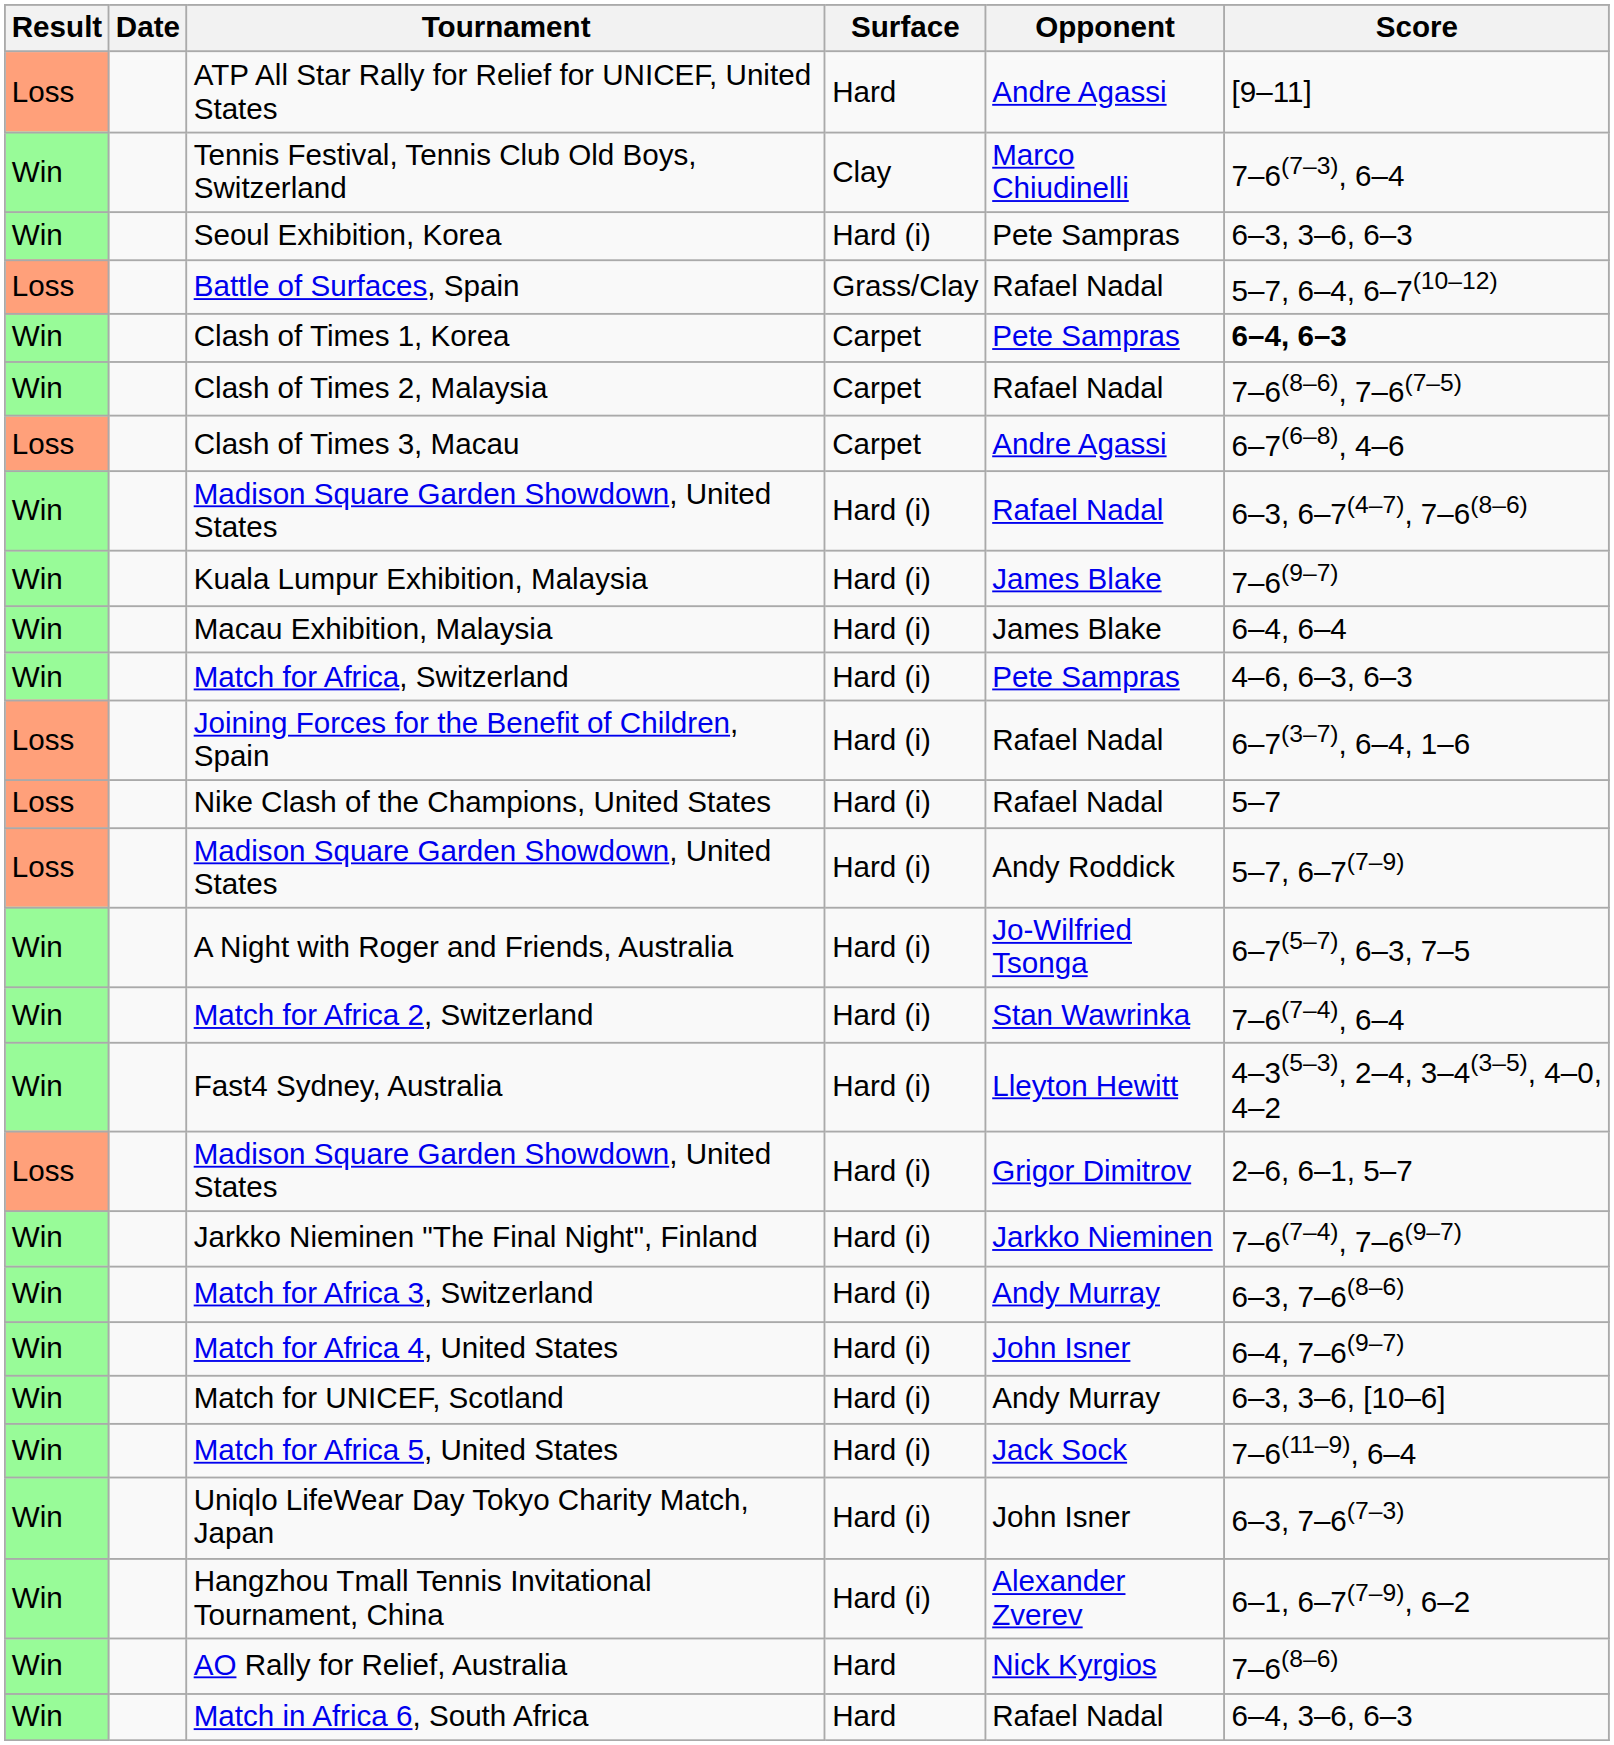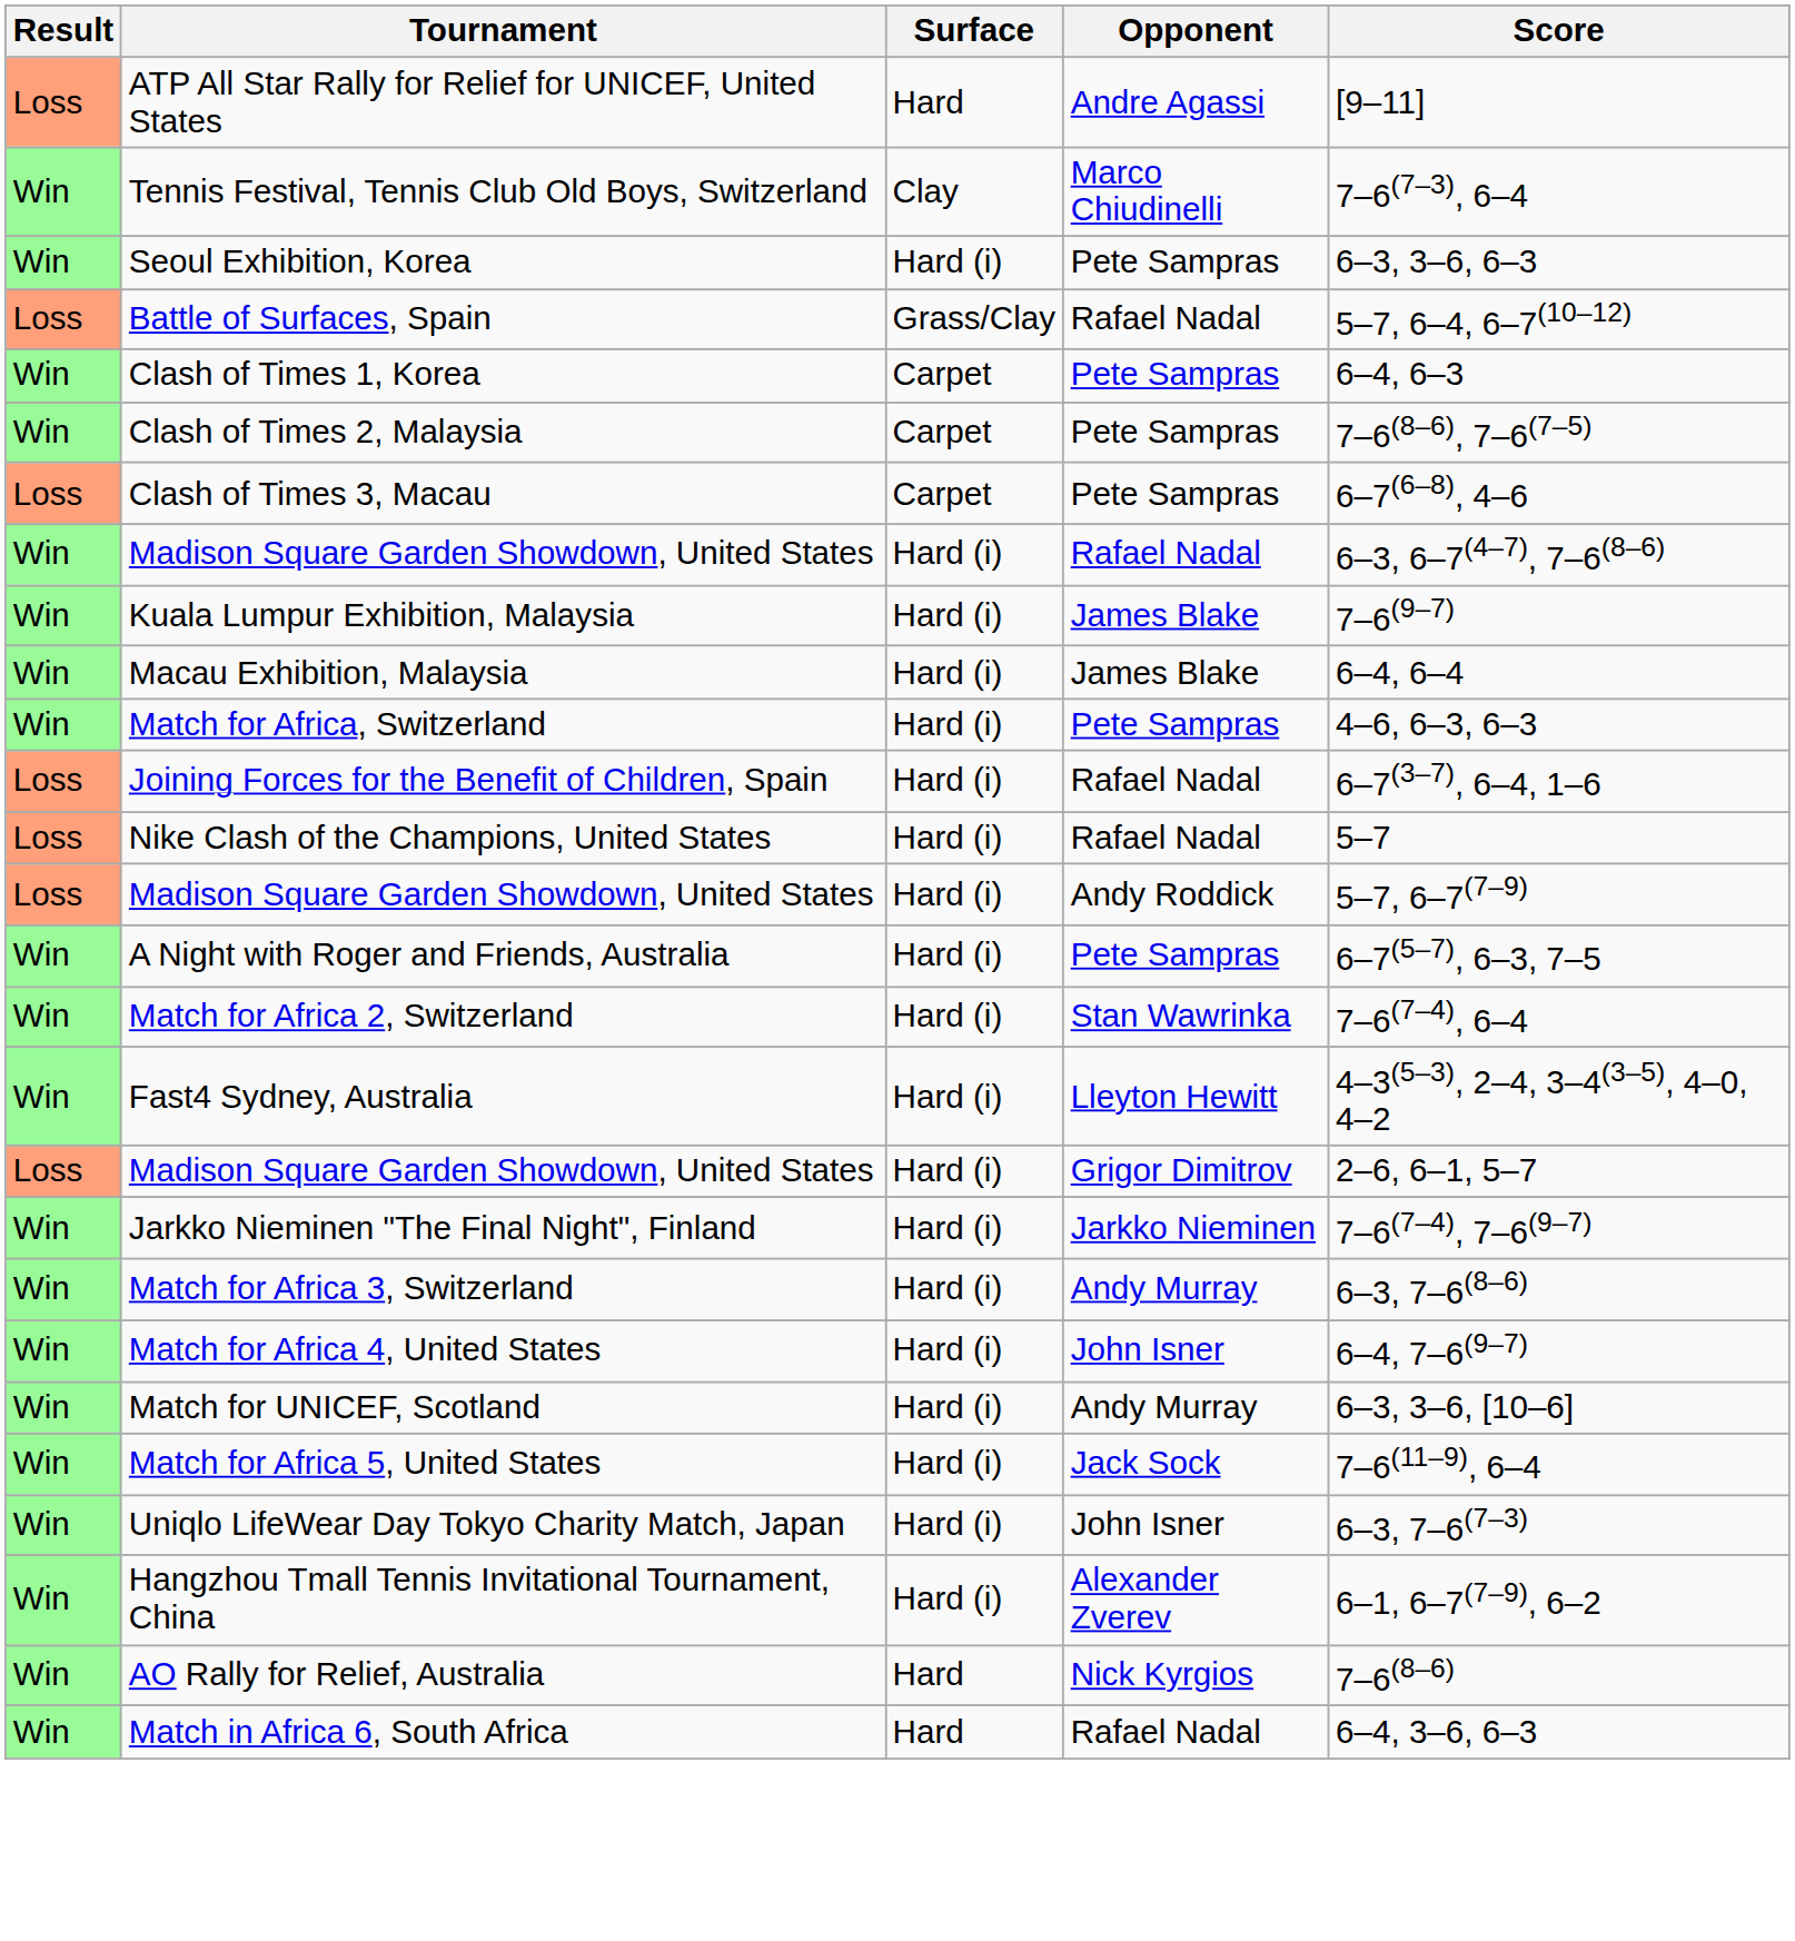 <table class="sortable wikitable">
 <tr>
 <th>Result</th>
-<th>Date</th>
 <th>Tournament</th>
 <th>Surface</th>
 <th>Opponent</th>
 <th class="unsortable">Score</th>
 </tr>
 <tr>
 <td style="background:#ffa07a;">Loss</td>
-<td></td>
 <td>ATP All Star Rally for Relief for UNICEF, United States</td>
 <td>Hard</td>
 <td> <a href='#'>Andre Agassi</a></td>
 <td>[9–11]</td>
 </tr>
 <tr>
 <td style="background:#98fb98;">Win</td>
-<td></td>
 <td>Tennis Festival, Tennis Club Old Boys, Switzerland</td>
 <td>Clay</td>
 <td> <a href='#'>Marco Chiudinelli</a></td>
 <td>7–6<sup>(7–3)</sup>, 6–4</td>
 </tr>
 <tr>
 <td style="background:#98fb98;">Win</td>
-<td></td>
 <td>Seoul Exhibition, Korea</td>
 <td>Hard (i)</td>
 <td> Pete Sampras</td>
 <td>6–3, 3–6, 6–3</td>
 </tr>
 <tr>
 <td style="background:#ffa07a;">Loss</td>
-<td></td>
 <td><a href='#'>Battle of Surfaces</a>, Spain</td>
 <td>Grass/Clay</td>
 <td> Rafael Nadal</td>
 <td>5–7, 6–4, 6–7<sup>(10–12)</sup></td>
 </tr>
 <tr>
 <td style="background:#98fb98;">Win</td>
-<td></td>
 <td>Clash of Times 1, Korea</td>
 <td>Carpet</td>
 <td> <a href='#'>Pete Sampras</a></td>
-<td><strong>6–4, 6–3</strong></td>
+<td>6–4, 6–3</td>
 </tr>
 <tr>
 <td style="background:#98fb98;">Win</td>
-<td></td>
 <td>Clash of Times 2, Malaysia</td>
 <td>Carpet</td>
-<td> Rafael Nadal</td>
+<td> Pete Sampras</td>
 <td>7–6<sup>(8–6)</sup>, 7–6<sup>(7–5)</sup></td>
 </tr>
 <tr>
 <td style="background:#ffa07a;">Loss</td>
-<td></td>
 <td>Clash of Times 3, Macau</td>
 <td>Carpet</td>
-<td> <a href='#'>Andre Agassi</a></td>
+<td> Pete Sampras</td>
 <td>6–7<sup>(6–8)</sup>, 4–6</td>
 </tr>
 <tr>
 <td style="background:#98fb98;">Win</td>
-<td></td>
 <td><a href='#'>Madison Square Garden Showdown</a>, United States</td>
 <td>Hard (i)</td>
 <td> <a href='#'>Rafael Nadal</a></td>
 <td>6–3, 6–7<sup>(4–7)</sup>, 7–6<sup>(8–6)</sup></td>
 </tr>
 <tr>
 <td style="background:#98fb98;">Win</td>
-<td></td>
 <td>Kuala Lumpur Exhibition, Malaysia</td>
 <td>Hard (i)</td>
 <td> <a href='#'>James Blake</a></td>
 <td>7–6<sup>(9–7)</sup></td>
 </tr>
 <tr>
 <td style="background:#98fb98;">Win</td>
-<td></td>
 <td>Macau Exhibition, Malaysia</td>
 <td>Hard (i)</td>
 <td> James Blake</td>
 <td>6–4, 6–4</td>
 </tr>
 <tr>
 <td style="background:#98fb98;">Win</td>
-<td></td>
 <td><a href='#'>Match for Africa</a>, Switzerland</td>
 <td>Hard (i)</td>
 <td> <a href='#'>Pete Sampras</a></td>
 <td>4–6, 6–3, 6–3</td>
 </tr>
 <tr>
 <td style="background:#ffa07a;">Loss</td>
-<td></td>
 <td><a href='#'>Joining Forces for the Benefit of Children</a>, Spain</td>
 <td>Hard (i)</td>
 <td> Rafael Nadal</td>
 <td>6–7<sup>(3–7)</sup>, 6–4, 1–6</td>
 </tr>
 <tr>
 <td style="background:#ffa07a;">Loss</td>
-<td></td>
 <td>Nike Clash of the Champions, United States</td>
 <td>Hard (i)</td>
 <td> Rafael Nadal</td>
 <td>5–7</td>
 </tr>
 <tr>
 <td style="background:#ffa07a;">Loss</td>
-<td></td>
 <td><a href='#'>Madison Square Garden Showdown</a>, United States</td>
 <td>Hard (i)</td>
 <td> Andy Roddick</td>
 <td>5–7, 6–7<sup>(7–9)</sup></td>
 </tr>
 <tr>
 <td style="background:#98fb98;">Win</td>
-<td></td>
 <td>A Night with Roger and Friends, Australia</td>
 <td>Hard (i)</td>
-<td> <a href='#'>Jo-Wilfried Tsonga</a></td>
+<td> <a href='#'>Pete Sampras</a></td>
 <td>6–7<sup>(5–7)</sup>, 6–3, 7–5</td>
 </tr>
 <tr>
 <td style="background:#98fb98;">Win</td>
-<td></td>
 <td><a href='#'>Match for Africa 2</a>, Switzerland</td>
 <td>Hard (i)</td>
 <td> <a href='#'>Stan Wawrinka</a></td>
 <td>7–6<sup>(7–4)</sup>, 6–4</td>
 </tr>
 <tr>
 <td style="background:#98fb98;">Win</td>
-<td></td>
 <td>Fast4 Sydney, Australia</td>
 <td>Hard (i)</td>
 <td> <a href='#'>Lleyton Hewitt</a></td>
 <td>4–3<sup>(5–3)</sup>, 2–4, 3–4<sup>(3–5)</sup>, 4–0, 4–2</td>
 </tr>
 <tr>
 <td style="background:#ffa07a;">Loss</td>
-<td></td>
 <td><a href='#'>Madison Square Garden Showdown</a>, United States</td>
 <td>Hard (i)</td>
 <td> <a href='#'>Grigor Dimitrov</a></td>
 <td>2–6, 6–1, 5–7</td>
 </tr>
 <tr>
 <td style="background:#98fb98;">Win</td>
-<td></td>
 <td>Jarkko Nieminen "The Final Night", Finland</td>
 <td>Hard (i)</td>
 <td> <a href='#'>Jarkko Nieminen</a></td>
 <td>7–6<sup>(7–4)</sup>, 7–6<sup>(9–7)</sup></td>
 </tr>
 <tr>
 <td style="background:#98fb98;">Win</td>
-<td></td>
 <td><a href='#'>Match for Africa 3</a>, Switzerland</td>
 <td>Hard (i)</td>
 <td> <a href='#'>Andy Murray</a></td>
 <td>6–3, 7–6<sup>(8–6)</sup></td>
 </tr>
 <tr>
 <td style="background:#98fb98;">Win</td>
-<td></td>
 <td><a href='#'>Match for Africa 4</a>, United States</td>
 <td>Hard (i)</td>
 <td> <a href='#'>John Isner</a></td>
 <td>6–4, 7–6<sup>(9–7)</sup></td>
 </tr>
 <tr>
 <td style="background:#98fb98;">Win</td>
-<td></td>
 <td>Match for UNICEF, Scotland</td>
 <td>Hard (i)</td>
 <td> Andy Murray</td>
 <td>6–3, 3–6, [10–6]</td>
 </tr>
 <tr>
 <td style="background:#98fb98;">Win</td>
-<td></td>
 <td><a href='#'>Match for Africa 5</a>, United States</td>
 <td>Hard (i)</td>
 <td> <a href='#'>Jack Sock</a></td>
 <td>7–6<sup>(11–9)</sup>, 6–4</td>
 </tr>
 <tr>
 <td style="background:#98fb98;">Win</td>
-<td></td>
 <td>Uniqlo LifeWear Day Tokyo Charity Match, Japan</td>
 <td>Hard (i)</td>
 <td> John Isner</td>
 <td>6–3, 7–6<sup>(7–3)</sup></td>
 </tr>
 <tr>
 <td style="background:#98fb98;">Win</td>
-<td></td>
 <td>Hangzhou Tmall Tennis Invitational Tournament, China</td>
 <td>Hard (i)</td>
 <td> <a href='#'>Alexander Zverev</a></td>
 <td>6–1, 6–7<sup>(7–9)</sup>, 6–2</td>
 </tr>
 <tr>
 <td style="background:#98fb98;">Win</td>
-<td></td>
 <td><a href='#'>AO</a> Rally for Relief, Australia</td>
 <td>Hard</td>
 <td> <a href='#'>Nick Kyrgios</a></td>
 <td>7–6<sup>(8–6)</sup></td>
 </tr>
 <tr>
 <td style="background:#98fb98;">Win</td>
-<td></td>
 <td><a href='#'>Match in Africa 6</a>, South Africa</td>
 <td>Hard</td>
 <td> Rafael Nadal</td>
 <td>6–4, 3–6, 6–3</td>
 </tr>
 </table>
